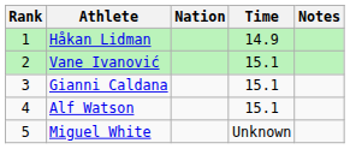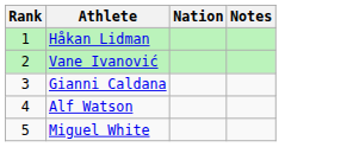 <table class="wikitable sortable" style="text-align:center">
 <tr>
 <th>Rank</th>
 <th>Athlete</th>
 <th>Nation</th>
-<th>Time</th>
 <th>Notes</th>
 </tr>
 <tr bgcolor=bbf3bb>
 <td>1</td>
 <td align=left><a href='#'>Håkan Lidman</a></td>
 <td align=left></td>
-<td>14.9</td>
 <td></td>
 </tr>
 <tr bgcolor=bbf3bb>
 <td>2</td>
 <td align=left><a href='#'>Vane Ivanović</a></td>
 <td align=left></td>
-<td>15.1</td>
 <td></td>
 </tr>
 <tr>
 <td>3</td>
 <td align=left><a href='#'>Gianni Caldana</a></td>
 <td align=left></td>
-<td>15.1</td>
 <td></td>
 </tr>
 <tr>
 <td>4</td>
 <td align=left><a href='#'>Alf Watson</a></td>
 <td align=left></td>
-<td>15.1</td>
 <td></td>
 </tr>
 <tr>
 <td>5</td>
 <td align=left><a href='#'>Miguel White</a></td>
 <td align=left></td>
-<td>Unknown</td>
 <td></td>
 </tr>
 </table>
